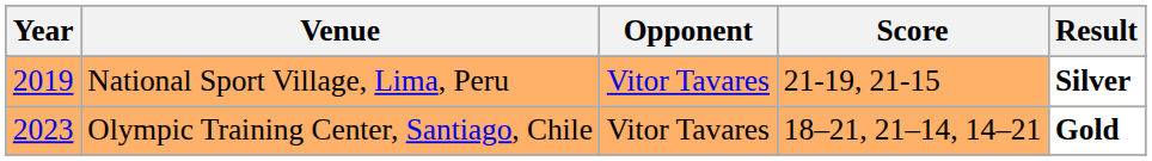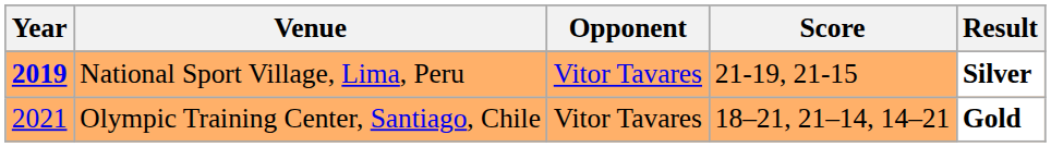 <table class="sortable wikitable" style="font-size: 90%;">
 <tr>
 <th>Year</th>
 <th>Venue</th>
 <th>Opponent</th>
 <th>Score</th>
 <th>Result</th>
 </tr>
 <tr style="background:#FFB069">
-<td align="center"><a href='#'>2019</a></td>
+<td align="center"><strong><a href='#'>2019</a></strong></td>
 <td align="left">National Sport Village, <a href='#'>Lima</a>, Peru</td>
 <td align="left"> <a href='#'>Vitor Tavares</a></td>
 <td align="left">21-19, 21-15</td>
 <td style="text-align:left; background:white"> <strong>Silver</strong></td>
 </tr>
 <tr style="background:#FFB069">
-<td align="center"><a href='#'>2023</a></td>
+<td align="center"><a href='#'>2021</a></td>
 <td align="left">Olympic Training Center, <a href='#'>Santiago</a>, Chile</td>
 <td align="left"> Vitor Tavares</td>
 <td align="left">18–21, 21–14, 14–21</td>
 <td style="text-align:left; background:white"> <strong>Gold</strong></td>
 </tr>
 </table>
